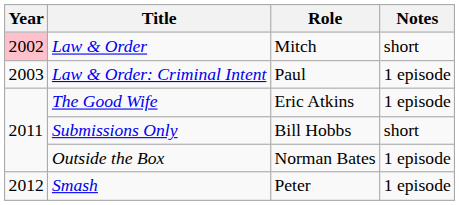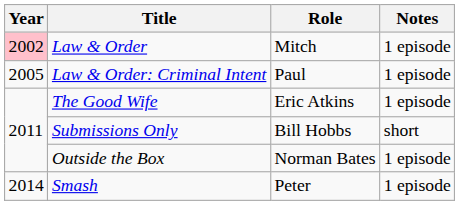 <table class="wikitable">
 <tr>
 <th>Year</th>
 <th>Title</th>
 <th>Role</th>
 <th>Notes</th>
 </tr>
 <tr>
 <td style="background: pink;">2002</td>
 <td><em><a href='#'>Law & Order</a></em></td>
 <td>Mitch</td>
-<td>short</td>
+<td>1 episode</td>
 </tr>
 <tr>
-<td>2003</td>
+<td>2005</td>
 <td><em><a href='#'>Law & Order: Criminal Intent</a></em></td>
 <td>Paul</td>
 <td>1 episode</td>
 </tr>
 <tr>
 <td rowspan="3">2011</td>
 <td><em><a href='#'>The Good Wife</a></em></td>
 <td>Eric Atkins</td>
 <td>1 episode</td>
 </tr>
 <tr>
 <td><em><a href='#'>Submissions Only</a></em></td>
 <td>Bill Hobbs</td>
 <td>short</td>
 </tr>
 <tr>
 <td><em>Outside the Box</em></td>
 <td>Norman Bates</td>
 <td>1 episode</td>
 </tr>
 <tr>
-<td>2012</td>
+<td>2014</td>
 <td><em><a href='#'>Smash</a></em></td>
 <td>Peter</td>
 <td>1 episode</td>
 </tr>
 </table>
